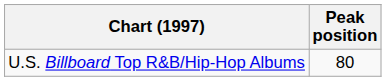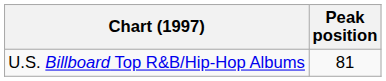 <table class="wikitable sortable">
 <tr>
 <th align="left">Chart (1997)</th>
 <th align="left">Peak<br>position</th>
 </tr>
 <tr>
 <td align="left">U.S. <a href='#'><em>Billboard</em> Top R&B/Hip-Hop Albums</a></td>
-<td align="center">80</td>
+<td align="center">81</td>
 </tr>
 </table>
